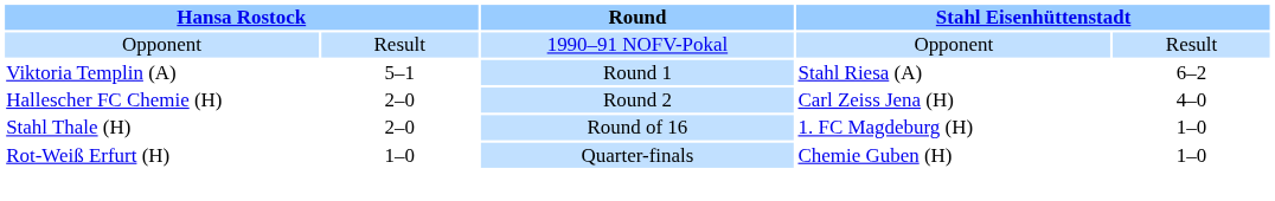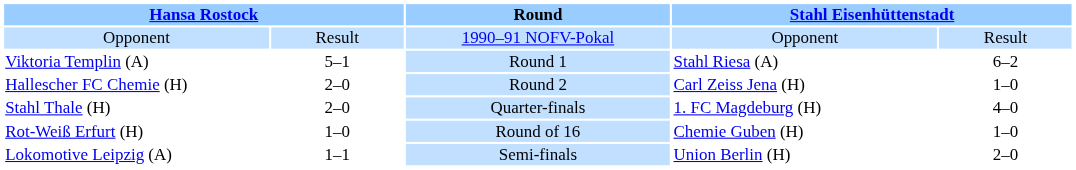 <table style="width:80%; text-align:center;">
 <tr style="vertical-align:top; background:#99CCFF;">
 <th colspan="2"><a href='#'>Hansa Rostock</a></th>
 <th style="width:20%">Round</th>
 <th colspan="2"><a href='#'>Stahl Eisenhüttenstadt</a></th>
 </tr>
 <tr style="vertical-align:top; background:#c1e0ff;">
 <td style="width:20%">Opponent</td>
 <td style="width:10%">Result</td>
 <td><a href='#'>1990–91 NOFV-Pokal</a></td>
 <td style="width:20%">Opponent</td>
 <td style="width:10%">Result</td>
 </tr>
 <tr>
 <td align="left"><a href='#'>Viktoria Templin</a> (A)</td>
 <td>5–1</td>
 <td style="background:#C1E0FF;">Round 1</td>
 <td align="left"><a href='#'>Stahl Riesa</a> (A)</td>
 <td>6–2</td>
 </tr>
 <tr>
 <td align="left"><a href='#'>Hallescher FC Chemie</a> (H)</td>
 <td>2–0</td>
 <td style="background:#C1E0FF;">Round 2</td>
 <td align="left"><a href='#'>Carl Zeiss Jena</a> (H)</td>
-<td>4–0</td>
+<td>1–0</td>
 </tr>
 <tr>
 <td align="left"><a href='#'>Stahl Thale</a> (H)</td>
 <td>2–0</td>
-<td style="background:#C1E0FF;">Round of 16</td>
+<td style="background:#C1E0FF;">Quarter-finals</td>
 <td align="left"><a href='#'>1. FC Magdeburg</a> (H)</td>
-<td>1–0</td>
+<td>4–0</td>
 </tr>
 <tr>
 <td align="left"><a href='#'>Rot-Weiß Erfurt</a> (H)</td>
 <td>1–0</td>
-<td style="background:#C1E0FF;">Quarter-finals</td>
+<td style="background:#C1E0FF;">Round of 16</td>
 <td align="left"><a href='#'>Chemie Guben</a> (H)</td>
 <td>1–0</td>
 </tr>
+<tr>
+<td align="left"><a href='#'>Lokomotive Leipzig</a> (A)</td>
+<td>1–1  </td>
+<td style="background:#C1E0FF;">Semi-finals</td>
+<td align="left"><a href='#'>Union Berlin</a> (H)</td>
+<td>2–0</td>
+</tr>
 </table>
